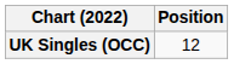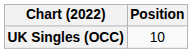 <table class="wikitable plainrowheaders" style="text-align:center">
 <tr>
 <th scope="col">Chart (2022)</th>
 <th scope="col">Position</th>
 </tr>
 <tr>
 <th scope="row">UK Singles (OCC)</th>
-<td>12</td>
+<td>10</td>
 </tr>
 </table>
